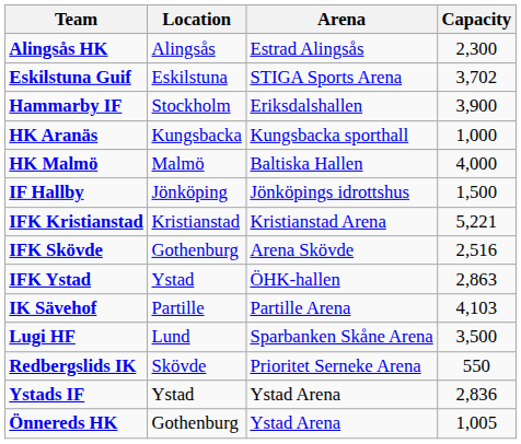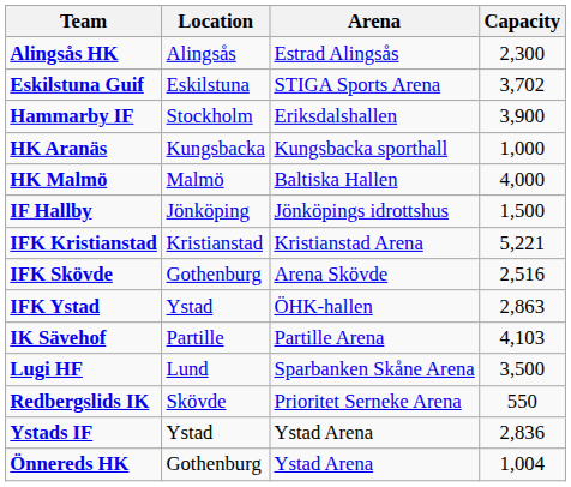 <table class="wikitable sortable" style="text-align: left;">
 <tr>
 <th>Team</th>
 <th>Location</th>
 <th>Arena</th>
 <th>Capacity</th>
 </tr>
 <tr>
 <td><strong><a href='#'>Alingsås HK</a></strong></td>
 <td><a href='#'>Alingsås</a></td>
 <td><a href='#'>Estrad Alingsås</a></td>
 <td align="center">2,300</td>
 </tr>
 <tr>
 <td><strong><a href='#'>Eskilstuna Guif</a></strong></td>
 <td><a href='#'>Eskilstuna</a></td>
 <td><a href='#'>STIGA Sports Arena</a></td>
 <td align="center">3,702</td>
 </tr>
 <tr>
 <td><strong><a href='#'>Hammarby IF</a></strong></td>
 <td><a href='#'>Stockholm</a></td>
 <td><a href='#'>Eriksdalshallen</a></td>
 <td align="center">3,900</td>
 </tr>
 <tr>
 <td><strong><a href='#'>HK Aranäs</a></strong></td>
 <td><a href='#'>Kungsbacka</a></td>
 <td><a href='#'>Kungsbacka sporthall</a></td>
 <td align="center">1,000</td>
 </tr>
 <tr>
 <td><strong><a href='#'>HK Malmö</a></strong></td>
 <td><a href='#'>Malmö</a></td>
 <td><a href='#'>Baltiska Hallen</a></td>
 <td align="center">4,000</td>
 </tr>
 <tr>
 <td><strong><a href='#'>IF Hallby</a></strong></td>
 <td><a href='#'>Jönköping</a></td>
 <td><a href='#'>Jönköpings idrottshus</a></td>
 <td align="center">1,500</td>
 </tr>
 <tr>
 <td><strong><a href='#'>IFK Kristianstad</a></strong></td>
 <td><a href='#'>Kristianstad</a></td>
 <td><a href='#'>Kristianstad Arena</a></td>
 <td align="center">5,221</td>
 </tr>
 <tr>
 <td><strong><a href='#'>IFK Skövde</a></strong></td>
 <td><a href='#'>Gothenburg</a></td>
 <td><a href='#'>Arena Skövde</a></td>
 <td align="center">2,516</td>
 </tr>
 <tr>
 <td><strong><a href='#'>IFK Ystad</a></strong></td>
 <td><a href='#'>Ystad</a></td>
 <td><a href='#'>ÖHK-hallen</a></td>
 <td align="center">2,863</td>
 </tr>
 <tr>
 <td><strong><a href='#'>IK Sävehof</a></strong></td>
 <td><a href='#'>Partille</a></td>
 <td><a href='#'>Partille Arena</a></td>
 <td align="center">4,103</td>
 </tr>
 <tr>
 <td><strong><a href='#'>Lugi HF</a></strong></td>
 <td><a href='#'>Lund</a></td>
 <td><a href='#'>Sparbanken Skåne Arena</a></td>
 <td align="center">3,500</td>
 </tr>
 <tr>
 <td><strong><a href='#'>Redbergslids IK</a></strong></td>
 <td><a href='#'>Skövde</a></td>
 <td><a href='#'>Prioritet Serneke Arena</a></td>
 <td align="center">550</td>
 </tr>
 <tr>
 <td><strong><a href='#'>Ystads IF</a></strong></td>
 <td>Ystad</td>
 <td>Ystad Arena</td>
 <td align="center">2,836</td>
 </tr>
 <tr>
 <td><strong><a href='#'>Önnereds HK</a></strong></td>
 <td>Gothenburg</td>
 <td><a href='#'>Ystad Arena</a></td>
-<td align="center">1,005</td>
+<td align="center">1,004</td>
 </tr>
 </table>
